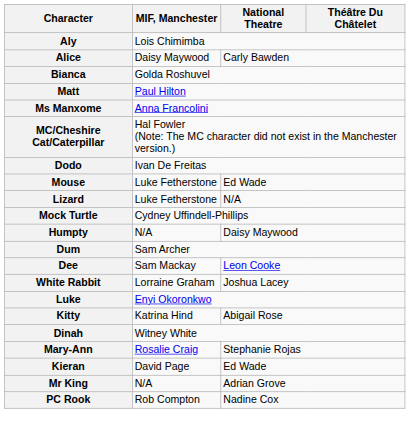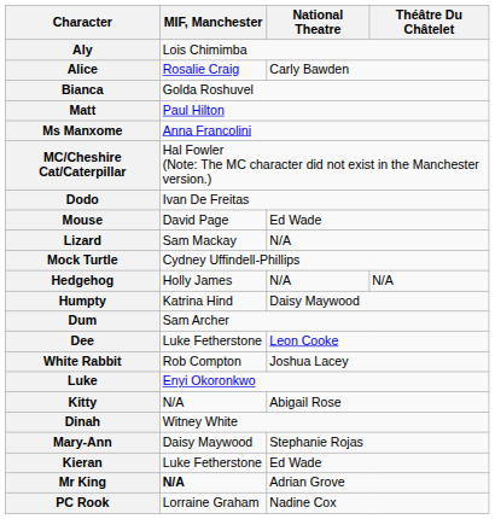 <table class="wikitable">
 <tr>
 <th>Character</th>
 <th>MIF, Manchester</th>
 <th>National Theatre</th>
 <th>Théâtre Du Châtelet</th>
 </tr>
 <tr>
 <th>Aly</th>
 <td colspan="3">Lois Chimimba</td>
 </tr>
 <tr>
 <th>Alice</th>
-<td>Daisy Maywood</td>
+<td><a href='#'>Rosalie Craig</a></td>
 <td colspan="2">Carly Bawden</td>
 </tr>
 <tr>
 <th>Bianca</th>
 <td colspan="3">Golda Roshuvel</td>
 </tr>
 <tr>
 <th>Matt</th>
 <td colspan="3"><a href='#'>Paul Hilton</a></td>
 </tr>
 <tr>
 <th>Ms Manxome</th>
 <td colspan="3"><a href='#'>Anna Francolini</a></td>
 </tr>
 <tr>
 <th>MC/Cheshire Cat/Caterpillar</th>
 <td colspan="3">Hal Fowler<br>(Note: The MC character did not exist in the Manchester version.)</td>
 </tr>
 <tr>
 <th>Dodo</th>
 <td colspan="3">Ivan De Freitas</td>
 </tr>
 <tr>
 <th>Mouse</th>
-<td>Luke Fetherstone</td>
+<td>David Page</td>
 <td colspan="2">Ed Wade</td>
 </tr>
 <tr>
 <th>Lizard</th>
-<td>Luke Fetherstone</td>
+<td>Sam Mackay</td>
 <td colspan="2">N/A</td>
 </tr>
 <tr>
 <th>Mock Turtle</th>
 <td colspan="3">Cydney Uffindell-Phillips</td>
 </tr>
 <tr>
+<th>Hedgehog</th>
+<td>Holly James</td>
+<td>N/A</td>
+<td>N/A</td>
+</tr>
+<tr>
 <th>Humpty</th>
-<td>N/A</td>
+<td>Katrina Hind</td>
 <td colspan="2">Daisy Maywood</td>
 </tr>
 <tr>
 <th>Dum</th>
 <td colspan="3">Sam Archer</td>
 </tr>
 <tr>
 <th>Dee</th>
-<td>Sam Mackay</td>
+<td>Luke Fetherstone</td>
 <td colspan="2"><a href='#'>Leon Cooke</a></td>
 </tr>
 <tr>
 <th>White Rabbit</th>
-<td>Lorraine Graham</td>
+<td>Rob Compton</td>
 <td colspan="2">Joshua Lacey</td>
 </tr>
 <tr>
 <th>Luke</th>
 <td colspan="3"><a href='#'>Enyi Okoronkwo</a></td>
 </tr>
 <tr>
 <th>Kitty</th>
-<td>Katrina Hind</td>
+<td>N/A</td>
 <td colspan="2">Abigail Rose</td>
 </tr>
 <tr>
 <th>Dinah</th>
 <td colspan="3">Witney White</td>
 </tr>
 <tr>
 <th>Mary-Ann</th>
-<td><a href='#'>Rosalie Craig</a></td>
+<td>Daisy Maywood</td>
 <td colspan="2">Stephanie Rojas</td>
 </tr>
 <tr>
 <th>Kieran</th>
-<td>David Page</td>
+<td>Luke Fetherstone</td>
 <td colspan="2">Ed Wade</td>
 </tr>
 <tr>
 <th>Mr King</th>
-<td>N/A</td>
+<td><strong>N/A</strong></td>
 <td colspan="2">Adrian Grove</td>
 </tr>
 <tr>
 <th>PC Rook</th>
-<td>Rob Compton</td>
+<td>Lorraine Graham</td>
 <td colspan="2">Nadine Cox</td>
 </tr>
 </table>
